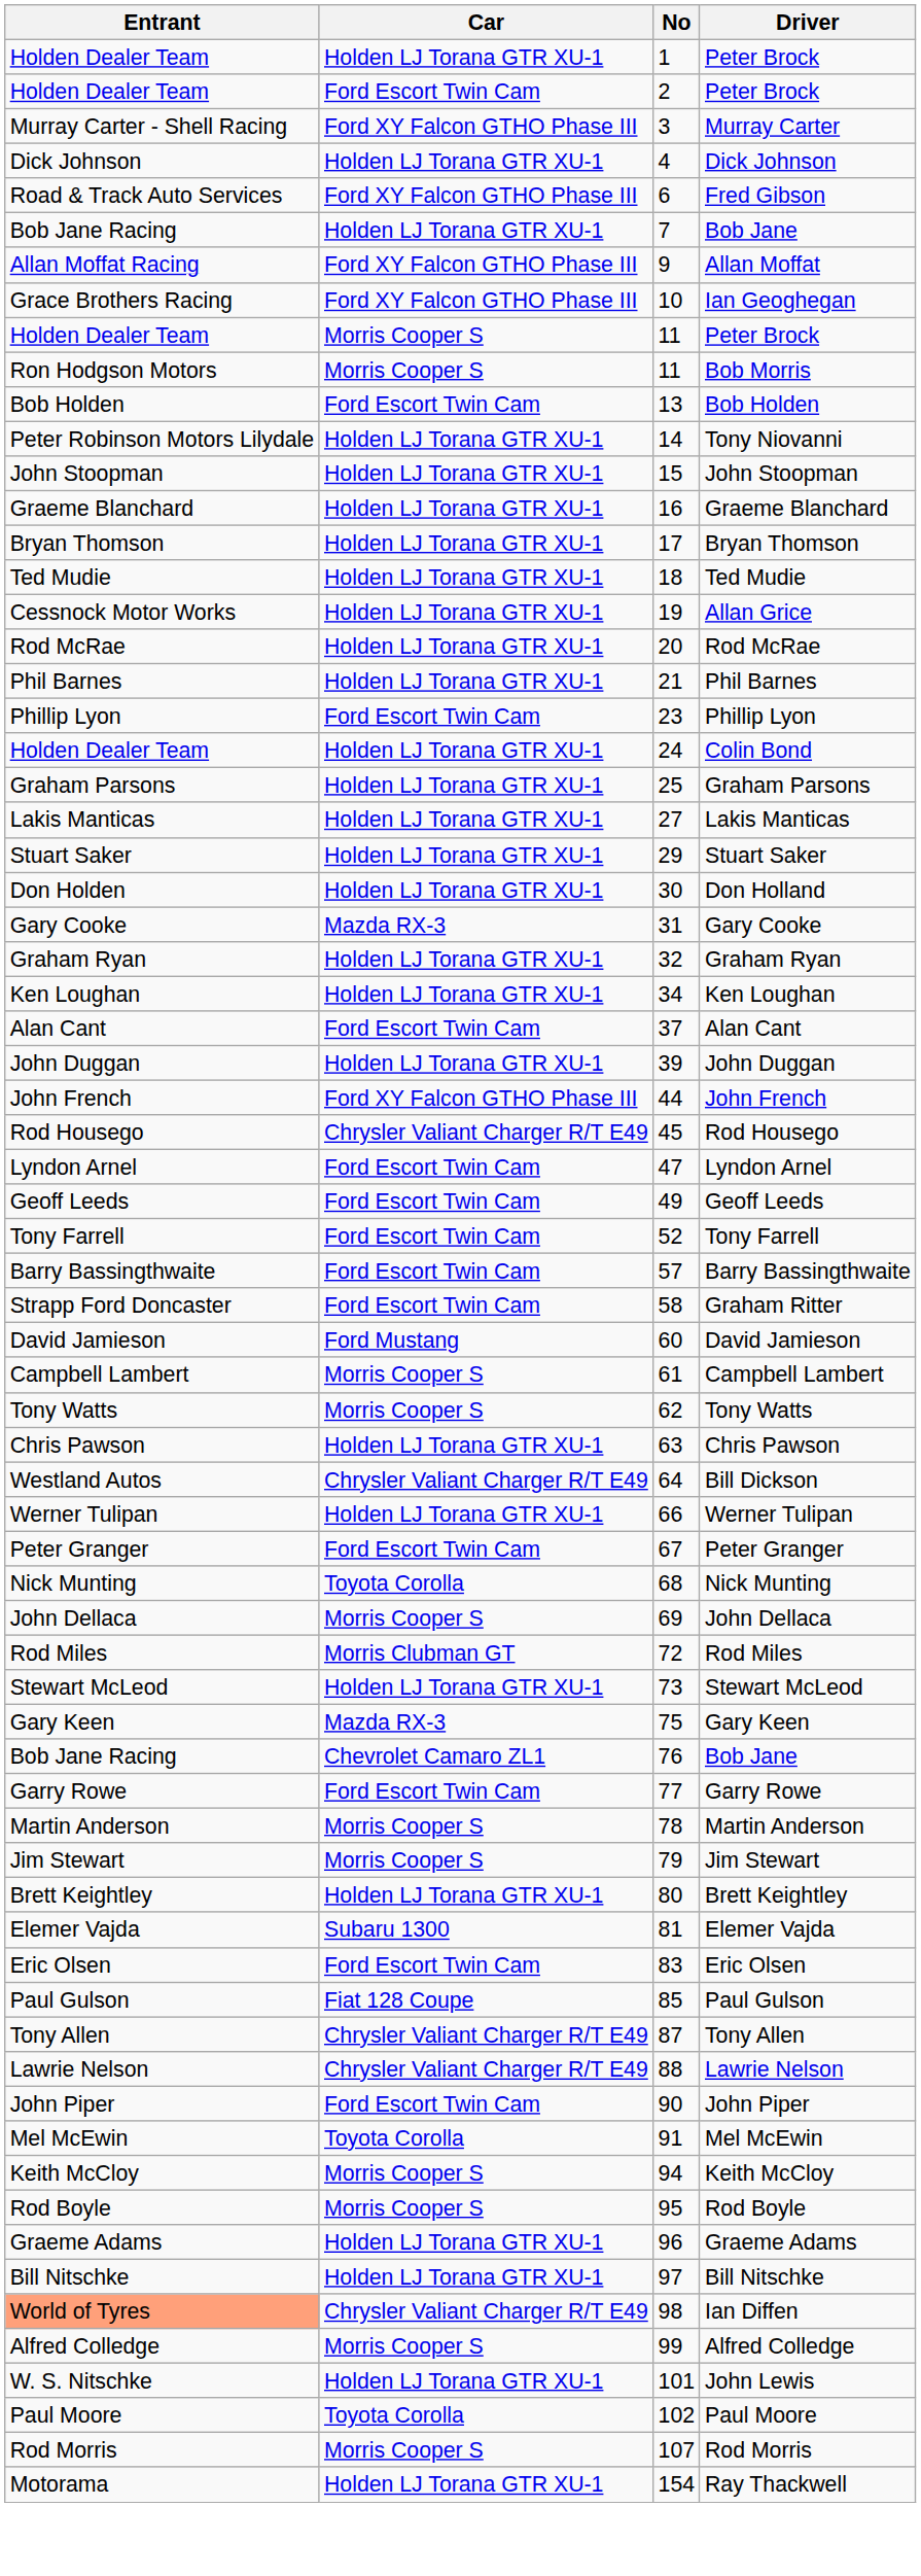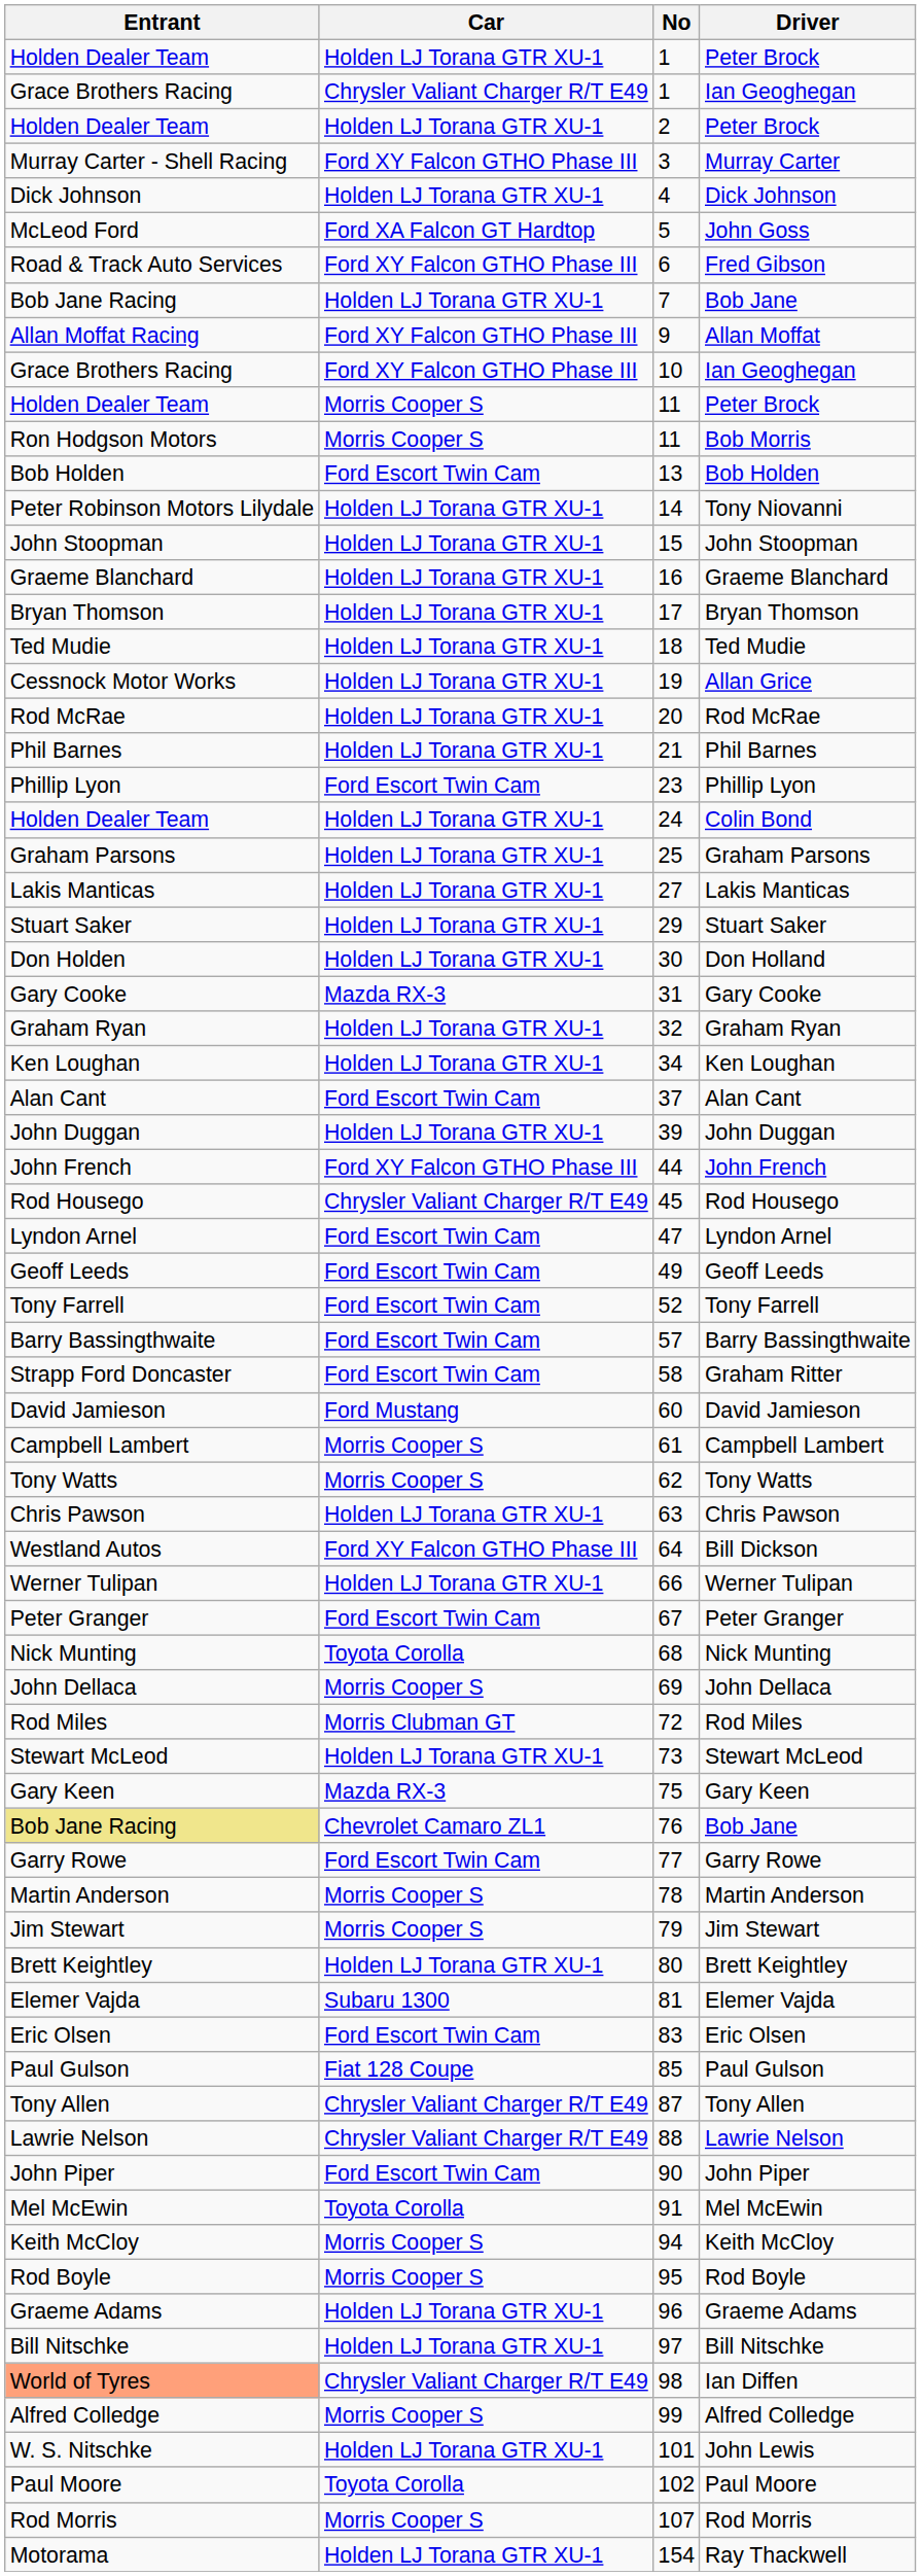 <table class="wikitable sortable" style="font-size: 95%;">
 <tr>
 <th>Entrant</th>
 <th>Car</th>
 <th>No</th>
 <th>Driver</th>
 </tr>
 <tr>
 <td><a href='#'>Holden Dealer Team</a></td>
 <td><a href='#'>Holden LJ Torana GTR XU-1</a></td>
 <td>1</td>
 <td><a href='#'>Peter Brock</a></td>
 </tr>
 <tr>
+<td>Grace Brothers Racing</td>
+<td><a href='#'>Chrysler Valiant Charger R/T E49</a></td>
+<td>1</td>
+<td><a href='#'>Ian Geoghegan</a></td>
+</tr>
+<tr>
 <td><a href='#'>Holden Dealer Team</a></td>
-<td><a href='#'>Ford Escort Twin Cam</a></td>
+<td><a href='#'>Holden LJ Torana GTR XU-1</a></td>
 <td>2</td>
 <td><a href='#'>Peter Brock</a></td>
 </tr>
 <tr>
 <td>Murray Carter - Shell Racing</td>
 <td><a href='#'>Ford XY Falcon GTHO Phase III</a></td>
 <td>3</td>
 <td><a href='#'>Murray Carter</a></td>
 </tr>
 <tr>
 <td>Dick Johnson</td>
 <td><a href='#'>Holden LJ Torana GTR XU-1</a></td>
 <td>4</td>
 <td><a href='#'>Dick Johnson</a></td>
+</tr>
+<tr>
+<td>McLeod Ford</td>
+<td><a href='#'>Ford XA Falcon GT Hardtop</a></td>
+<td>5</td>
+<td><a href='#'>John Goss</a></td>
 </tr>
 <tr>
 <td>Road & Track Auto Services</td>
 <td><a href='#'>Ford XY Falcon GTHO Phase III</a></td>
 <td>6</td>
 <td><a href='#'>Fred Gibson</a></td>
 </tr>
 <tr>
 <td>Bob Jane Racing</td>
 <td><a href='#'>Holden LJ Torana GTR XU-1</a></td>
 <td>7</td>
 <td><a href='#'>Bob Jane</a></td>
 </tr>
 <tr>
 <td><a href='#'>Allan Moffat Racing</a></td>
 <td><a href='#'>Ford XY Falcon GTHO Phase III</a></td>
 <td>9</td>
 <td><a href='#'>Allan Moffat</a></td>
 </tr>
 <tr>
 <td>Grace Brothers Racing</td>
 <td><a href='#'>Ford XY Falcon GTHO Phase III</a></td>
 <td>10</td>
 <td><a href='#'>Ian Geoghegan</a></td>
 </tr>
 <tr>
 <td><a href='#'>Holden Dealer Team</a></td>
 <td><a href='#'>Morris Cooper S</a></td>
 <td>11</td>
 <td><a href='#'>Peter Brock</a></td>
 </tr>
 <tr>
 <td>Ron Hodgson Motors</td>
 <td><a href='#'>Morris Cooper S</a></td>
 <td>11</td>
 <td><a href='#'>Bob Morris</a></td>
 </tr>
 <tr>
 <td>Bob Holden</td>
 <td><a href='#'>Ford Escort Twin Cam</a></td>
 <td>13</td>
 <td><a href='#'>Bob Holden</a></td>
 </tr>
 <tr>
 <td>Peter Robinson Motors Lilydale</td>
 <td><a href='#'>Holden LJ Torana GTR XU-1</a></td>
 <td>14</td>
 <td>Tony Niovanni</td>
 </tr>
 <tr>
 <td>John Stoopman</td>
 <td><a href='#'>Holden LJ Torana GTR XU-1</a></td>
 <td>15</td>
 <td>John Stoopman</td>
 </tr>
 <tr>
 <td>Graeme Blanchard</td>
 <td><a href='#'>Holden LJ Torana GTR XU-1</a></td>
 <td>16</td>
 <td>Graeme Blanchard</td>
 </tr>
 <tr>
 <td>Bryan Thomson</td>
 <td><a href='#'>Holden LJ Torana GTR XU-1</a></td>
 <td>17</td>
 <td>Bryan Thomson</td>
 </tr>
 <tr>
 <td>Ted Mudie</td>
 <td><a href='#'>Holden LJ Torana GTR XU-1</a></td>
 <td>18</td>
 <td>Ted Mudie</td>
 </tr>
 <tr>
 <td>Cessnock Motor Works</td>
 <td><a href='#'>Holden LJ Torana GTR XU-1</a></td>
 <td>19</td>
 <td><a href='#'>Allan Grice</a></td>
 </tr>
 <tr>
 <td>Rod McRae</td>
 <td><a href='#'>Holden LJ Torana GTR XU-1</a></td>
 <td>20</td>
 <td>Rod McRae</td>
 </tr>
 <tr>
 <td>Phil Barnes</td>
 <td><a href='#'>Holden LJ Torana GTR XU-1</a></td>
 <td>21</td>
 <td>Phil Barnes</td>
 </tr>
 <tr>
 <td>Phillip Lyon</td>
 <td><a href='#'>Ford Escort Twin Cam</a></td>
 <td>23</td>
 <td>Phillip Lyon</td>
 </tr>
 <tr>
 <td><a href='#'>Holden Dealer Team</a></td>
 <td><a href='#'>Holden LJ Torana GTR XU-1</a></td>
 <td>24</td>
 <td><a href='#'>Colin Bond</a></td>
 </tr>
 <tr>
 <td>Graham Parsons</td>
 <td><a href='#'>Holden LJ Torana GTR XU-1</a></td>
 <td>25</td>
 <td>Graham Parsons</td>
 </tr>
 <tr>
 <td>Lakis Manticas</td>
 <td><a href='#'>Holden LJ Torana GTR XU-1</a></td>
 <td>27</td>
 <td>Lakis Manticas</td>
 </tr>
 <tr>
 <td>Stuart Saker</td>
 <td><a href='#'>Holden LJ Torana GTR XU-1</a></td>
 <td>29</td>
 <td>Stuart Saker</td>
 </tr>
 <tr>
 <td>Don Holden</td>
 <td><a href='#'>Holden LJ Torana GTR XU-1</a></td>
 <td>30</td>
 <td>Don Holland</td>
 </tr>
 <tr>
 <td>Gary Cooke</td>
 <td><a href='#'>Mazda RX-3</a></td>
 <td>31</td>
 <td>Gary Cooke</td>
 </tr>
 <tr>
 <td>Graham Ryan</td>
 <td><a href='#'>Holden LJ Torana GTR XU-1</a></td>
 <td>32</td>
 <td>Graham Ryan</td>
 </tr>
 <tr>
 <td>Ken Loughan</td>
 <td><a href='#'>Holden LJ Torana GTR XU-1</a></td>
 <td>34</td>
 <td>Ken Loughan</td>
 </tr>
 <tr>
 <td>Alan Cant</td>
 <td><a href='#'>Ford Escort Twin Cam</a></td>
 <td>37</td>
 <td>Alan Cant</td>
 </tr>
 <tr>
 <td>John Duggan</td>
 <td><a href='#'>Holden LJ Torana GTR XU-1</a></td>
 <td>39</td>
 <td>John Duggan</td>
 </tr>
 <tr>
 <td>John French</td>
 <td><a href='#'>Ford XY Falcon GTHO Phase III</a></td>
 <td>44</td>
 <td><a href='#'>John French</a></td>
 </tr>
 <tr>
 <td>Rod Housego</td>
 <td><a href='#'>Chrysler Valiant Charger R/T E49</a></td>
 <td>45</td>
 <td>Rod Housego</td>
 </tr>
 <tr>
 <td>Lyndon Arnel</td>
 <td><a href='#'>Ford Escort Twin Cam</a></td>
 <td>47</td>
 <td>Lyndon Arnel</td>
 </tr>
 <tr>
 <td>Geoff Leeds</td>
 <td><a href='#'>Ford Escort Twin Cam</a></td>
 <td>49</td>
 <td>Geoff Leeds</td>
 </tr>
 <tr>
 <td>Tony Farrell</td>
 <td><a href='#'>Ford Escort Twin Cam</a></td>
 <td>52</td>
 <td>Tony Farrell</td>
 </tr>
 <tr>
 <td>Barry Bassingthwaite</td>
 <td><a href='#'>Ford Escort Twin Cam</a></td>
 <td>57</td>
 <td>Barry Bassingthwaite</td>
 </tr>
 <tr>
 <td>Strapp Ford Doncaster</td>
 <td><a href='#'>Ford Escort Twin Cam</a></td>
 <td>58</td>
 <td>Graham Ritter</td>
 </tr>
 <tr>
 <td>David Jamieson</td>
 <td><a href='#'>Ford Mustang</a></td>
 <td>60</td>
 <td>David Jamieson</td>
 </tr>
 <tr>
 <td>Campbell Lambert</td>
 <td><a href='#'>Morris Cooper S</a></td>
 <td>61</td>
 <td>Campbell Lambert</td>
 </tr>
 <tr>
 <td>Tony Watts</td>
 <td><a href='#'>Morris Cooper S</a></td>
 <td>62</td>
 <td>Tony Watts</td>
 </tr>
 <tr>
 <td>Chris Pawson</td>
 <td><a href='#'>Holden LJ Torana GTR XU-1</a></td>
 <td>63</td>
 <td>Chris Pawson </td>
 </tr>
 <tr>
 <td>Westland Autos</td>
-<td><a href='#'>Chrysler Valiant Charger R/T E49</a></td>
+<td><a href='#'>Ford XY Falcon GTHO Phase III</a></td>
 <td>64</td>
 <td>Bill Dickson</td>
 </tr>
 <tr>
 <td>Werner Tulipan</td>
 <td><a href='#'>Holden LJ Torana GTR XU-1</a></td>
 <td>66</td>
 <td>Werner Tulipan</td>
 </tr>
 <tr>
 <td>Peter Granger</td>
 <td><a href='#'>Ford Escort Twin Cam</a></td>
 <td>67</td>
 <td>Peter Granger</td>
 </tr>
 <tr>
 <td>Nick Munting</td>
 <td><a href='#'>Toyota Corolla</a></td>
 <td>68</td>
 <td>Nick Munting </td>
 </tr>
 <tr>
 <td>John Dellaca</td>
 <td><a href='#'>Morris Cooper S</a></td>
 <td>69</td>
 <td>John Dellaca</td>
 </tr>
 <tr>
 <td>Rod Miles</td>
 <td><a href='#'>Morris Clubman GT</a></td>
 <td>72</td>
 <td>Rod Miles</td>
 </tr>
 <tr>
 <td>Stewart McLeod</td>
 <td><a href='#'>Holden LJ Torana GTR XU-1</a></td>
 <td>73</td>
 <td>Stewart McLeod</td>
 </tr>
 <tr>
 <td>Gary Keen</td>
 <td><a href='#'>Mazda RX-3</a></td>
 <td>75</td>
 <td>Gary Keen</td>
 </tr>
 <tr>
-<td>Bob Jane Racing</td>
+<td style="background: khaki;">Bob Jane Racing</td>
 <td><a href='#'>Chevrolet Camaro ZL1</a></td>
 <td>76</td>
 <td><a href='#'>Bob Jane</a></td>
 </tr>
 <tr>
 <td>Garry Rowe</td>
 <td><a href='#'>Ford Escort Twin Cam</a></td>
 <td>77</td>
 <td>Garry Rowe</td>
 </tr>
 <tr>
 <td>Martin Anderson</td>
 <td><a href='#'>Morris Cooper S</a></td>
 <td>78</td>
 <td>Martin Anderson</td>
 </tr>
 <tr>
 <td>Jim Stewart</td>
 <td><a href='#'>Morris Cooper S</a></td>
 <td>79</td>
 <td>Jim Stewart</td>
 </tr>
 <tr>
 <td>Brett Keightley</td>
 <td><a href='#'>Holden LJ Torana GTR XU-1</a></td>
 <td>80</td>
 <td>Brett Keightley</td>
 </tr>
 <tr>
 <td>Elemer Vajda</td>
 <td><a href='#'>Subaru 1300</a></td>
 <td>81</td>
 <td>Elemer Vajda</td>
 </tr>
 <tr>
 <td>Eric Olsen</td>
 <td><a href='#'>Ford Escort Twin Cam</a></td>
 <td>83</td>
 <td>Eric Olsen</td>
 </tr>
 <tr>
 <td>Paul Gulson</td>
 <td><a href='#'>Fiat 128 Coupe</a></td>
 <td>85</td>
 <td>Paul Gulson</td>
 </tr>
 <tr>
 <td>Tony Allen</td>
 <td><a href='#'>Chrysler Valiant Charger R/T E49</a></td>
 <td>87</td>
 <td>Tony Allen</td>
 </tr>
 <tr>
 <td>Lawrie Nelson</td>
 <td><a href='#'>Chrysler Valiant Charger R/T E49</a></td>
 <td>88</td>
 <td><a href='#'>Lawrie Nelson</a></td>
 </tr>
 <tr>
 <td>John Piper</td>
 <td><a href='#'>Ford Escort Twin Cam</a></td>
 <td>90</td>
 <td>John Piper</td>
 </tr>
 <tr>
 <td>Mel McEwin</td>
 <td><a href='#'>Toyota Corolla</a></td>
 <td>91</td>
 <td>Mel McEwin</td>
 </tr>
 <tr>
 <td>Keith McCloy</td>
 <td><a href='#'>Morris Cooper S</a></td>
 <td>94</td>
 <td>Keith McCloy</td>
 </tr>
 <tr>
 <td>Rod Boyle</td>
 <td><a href='#'>Morris Cooper S</a></td>
 <td>95</td>
 <td>Rod Boyle</td>
 </tr>
 <tr>
 <td>Graeme Adams</td>
 <td><a href='#'>Holden LJ Torana GTR XU-1</a></td>
 <td>96</td>
 <td>Graeme Adams</td>
 </tr>
 <tr>
 <td>Bill Nitschke</td>
 <td><a href='#'>Holden LJ Torana GTR XU-1</a></td>
 <td>97</td>
 <td>Bill Nitschke</td>
 </tr>
 <tr>
 <td style="background: lightsalmon;">World of Tyres</td>
 <td><a href='#'>Chrysler Valiant Charger R/T E49</a></td>
 <td>98</td>
 <td>Ian Diffen</td>
 </tr>
 <tr>
 <td>Alfred Colledge</td>
 <td><a href='#'>Morris Cooper S</a></td>
 <td>99</td>
 <td>Alfred Colledge</td>
 </tr>
 <tr>
 <td>W. S. Nitschke</td>
 <td><a href='#'>Holden LJ Torana GTR XU-1</a></td>
 <td>101</td>
 <td>John Lewis</td>
 </tr>
 <tr>
 <td>Paul Moore</td>
 <td><a href='#'>Toyota Corolla</a></td>
 <td>102</td>
 <td>Paul Moore</td>
 </tr>
 <tr>
 <td>Rod Morris</td>
 <td><a href='#'>Morris Cooper S</a></td>
 <td>107</td>
 <td>Rod Morris</td>
 </tr>
 <tr>
 <td>Motorama</td>
 <td><a href='#'>Holden LJ Torana GTR XU-1</a></td>
 <td>154</td>
 <td>Ray Thackwell</td>
 </tr>
 <tr>
 </tr>
 </table>
